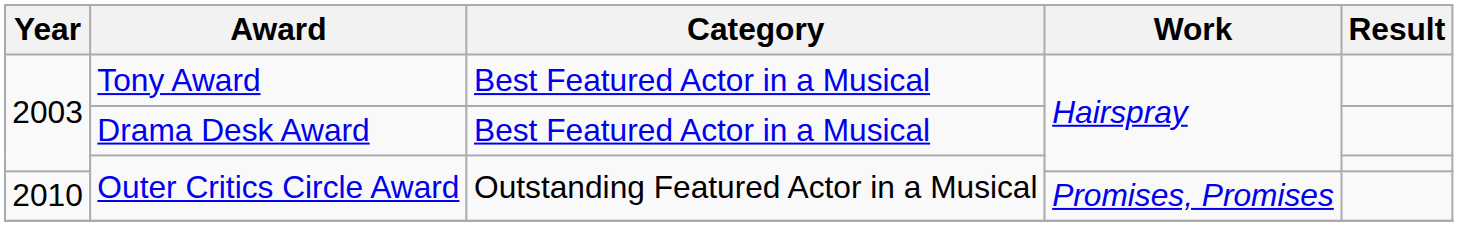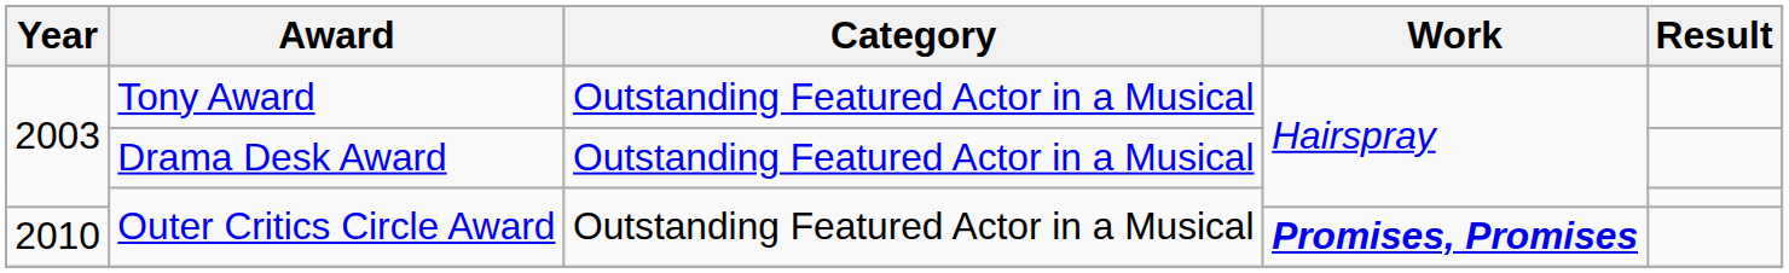 <table class="wikitable">
 <tr>
 <th>Year</th>
 <th>Award</th>
 <th>Category</th>
 <th>Work</th>
 <th>Result</th>
 </tr>
 <tr>
 <td rowspan=3>2003</td>
 <td><a href='#'>Tony Award</a></td>
-<td><a href='#'>Best Featured Actor in a Musical</a></td>
+<td><a href='#'>Outstanding Featured Actor in a Musical</a></td>
 <td rowspan=3><em><a href='#'>Hairspray</a></em></td>
 <td></td>
 </tr>
 <tr>
 <td><a href='#'>Drama Desk Award</a></td>
-<td><a href='#'>Best Featured Actor in a Musical</a></td>
+<td><a href='#'>Outstanding Featured Actor in a Musical</a></td>
 <td></td>
 </tr>
 <tr>
 <td rowspan=2><a href='#'>Outer Critics Circle Award</a></td>
 <td rowspan=2>Outstanding Featured Actor in a Musical</td>
 <td></td>
 </tr>
 <tr>
 <td>2010</td>
-<td><em><a href='#'>Promises, Promises</a></em></td>
+<td><strong><em><a href='#'>Promises, Promises</a></em></strong></td>
 <td></td>
 </tr>
 <tr>
 </tr>
 </table>
